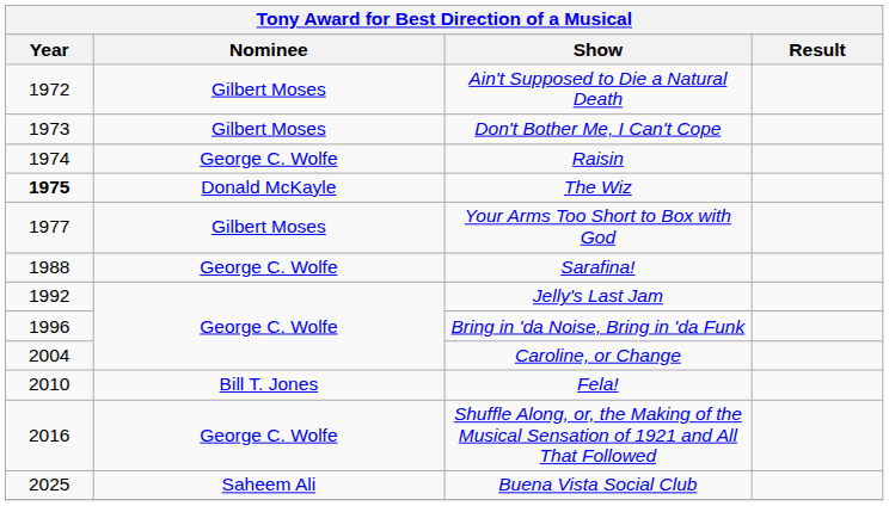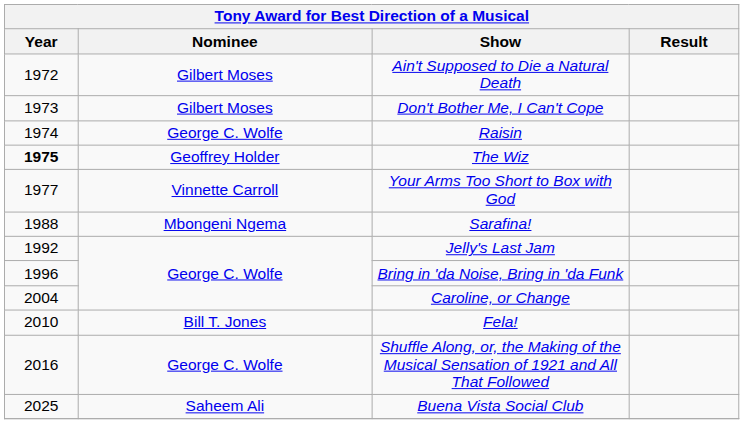 <table class="wikitable" width="60%" style="text-align: center">
 <tr>
 <th colspan="4"><a href='#'>Tony Award for Best Direction of a Musical</a></th>
 </tr>
 <tr>
 <th style="width:10%;">Year</th>
 <th style="width:40%;">Nominee</th>
 <th style="width:35%;">Show</th>
 <th style="width:15%;">Result</th>
 </tr>
 <tr>
 <td>1972</td>
 <td><a href='#'>Gilbert Moses</a></td>
 <td><em><a href='#'>Ain't Supposed to Die a Natural Death</a></em></td>
 <td></td>
 </tr>
 <tr>
 <td>1973</td>
 <td><a href='#'>Gilbert Moses</a></td>
 <td><em><a href='#'>Don't Bother Me, I Can't Cope</a></em></td>
 <td></td>
 </tr>
 <tr>
 <td>1974</td>
 <td><a href='#'>George C. Wolfe</a></td>
 <td><em><a href='#'>Raisin</a></em></td>
 <td></td>
 </tr>
 <tr>
 <td><strong>1975</strong></td>
-<td><a href='#'>Donald McKayle</a></td>
+<td><a href='#'>Geoffrey Holder</a></td>
 <td><em><a href='#'>The Wiz</a></em></td>
 <td></td>
 </tr>
 <tr>
 <td>1977</td>
-<td><a href='#'>Gilbert Moses</a></td>
+<td><a href='#'>Vinnette Carroll</a></td>
 <td><em><a href='#'>Your Arms Too Short to Box with God</a></em></td>
 <td></td>
 </tr>
 <tr>
 <td>1988</td>
-<td><a href='#'>George C. Wolfe</a></td>
+<td><a href='#'>Mbongeni Ngema</a></td>
 <td><em><a href='#'>Sarafina!</a></em></td>
 <td></td>
 </tr>
 <tr>
 <td>1992</td>
 <td rowspan="3"><a href='#'>George C. Wolfe</a></td>
 <td><em><a href='#'>Jelly's Last Jam</a></em></td>
 <td></td>
 </tr>
 <tr>
 <td>1996</td>
 <td><em><a href='#'>Bring in 'da Noise, Bring in 'da Funk</a></em></td>
 <td></td>
 </tr>
 <tr>
 <td>2004</td>
 <td><em><a href='#'>Caroline, or Change</a></em></td>
 <td></td>
 </tr>
 <tr>
 <td>2010</td>
 <td><a href='#'>Bill T. Jones</a></td>
 <td><em><a href='#'>Fela!</a></em></td>
 <td></td>
 </tr>
 <tr>
 <td>2016</td>
 <td><a href='#'>George C. Wolfe</a></td>
 <td><em><a href='#'>Shuffle Along, or, the Making of the Musical Sensation of 1921 and All That Followed</a></em></td>
 <td></td>
 </tr>
 <tr>
 <td>2025</td>
 <td><a href='#'>Saheem Ali</a></td>
 <td><em><a href='#'>Buena Vista Social Club</a></em></td>
 <td></td>
 </tr>
 <tr>
 </tr>
 </table>
